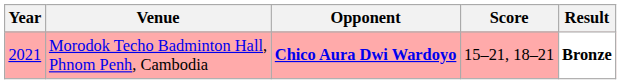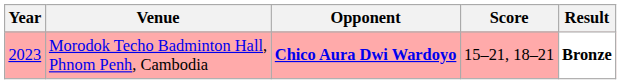 <table class="sortable wikitable" style="font-size: 90%;">
 <tr>
 <th>Year</th>
 <th>Venue</th>
 <th>Opponent</th>
 <th>Score</th>
 <th>Result</th>
 </tr>
 <tr style="background:#FFAAAA">
-<td align="center"><a href='#'>2021</a></td>
+<td align="center"><a href='#'>2023</a></td>
 <td align="left"><a href='#'>Morodok Techo Badminton Hall</a>,<br><a href='#'>Phnom Penh</a>, Cambodia</td>
 <td align="left"><strong> <a href='#'>Chico Aura Dwi Wardoyo</a></strong></td>
 <td align="left">15–21, 18–21</td>
 <td style="text-align:left; background:white"> <strong>Bronze</strong></td>
 </tr>
 </table>
